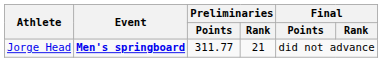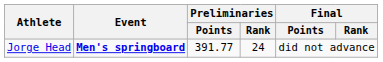 <table class=wikitable style="font-size:90%;">
 <tr>
 <th rowspan="2">Athlete</th>
 <th rowspan="2">Event</th>
 <th colspan="2">Preliminaries</th>
 <th colspan="2">Final</th>
 </tr>
 <tr style="font-size:95%">
 <th>Points</th>
 <th>Rank</th>
 <th>Points</th>
 <th>Rank</th>
 </tr>
 <tr align=center>
 <td align=left><a href='#'>Jorge Head</a></td>
 <td align=left><strong><a href='#'>Men's springboard</a></strong></td>
-<td>311.77</td>
-<td>21</td>
+<td>391.77</td>
+<td>24</td>
 <td colspan=2>did not advance</td>
 </tr>
 </table>
